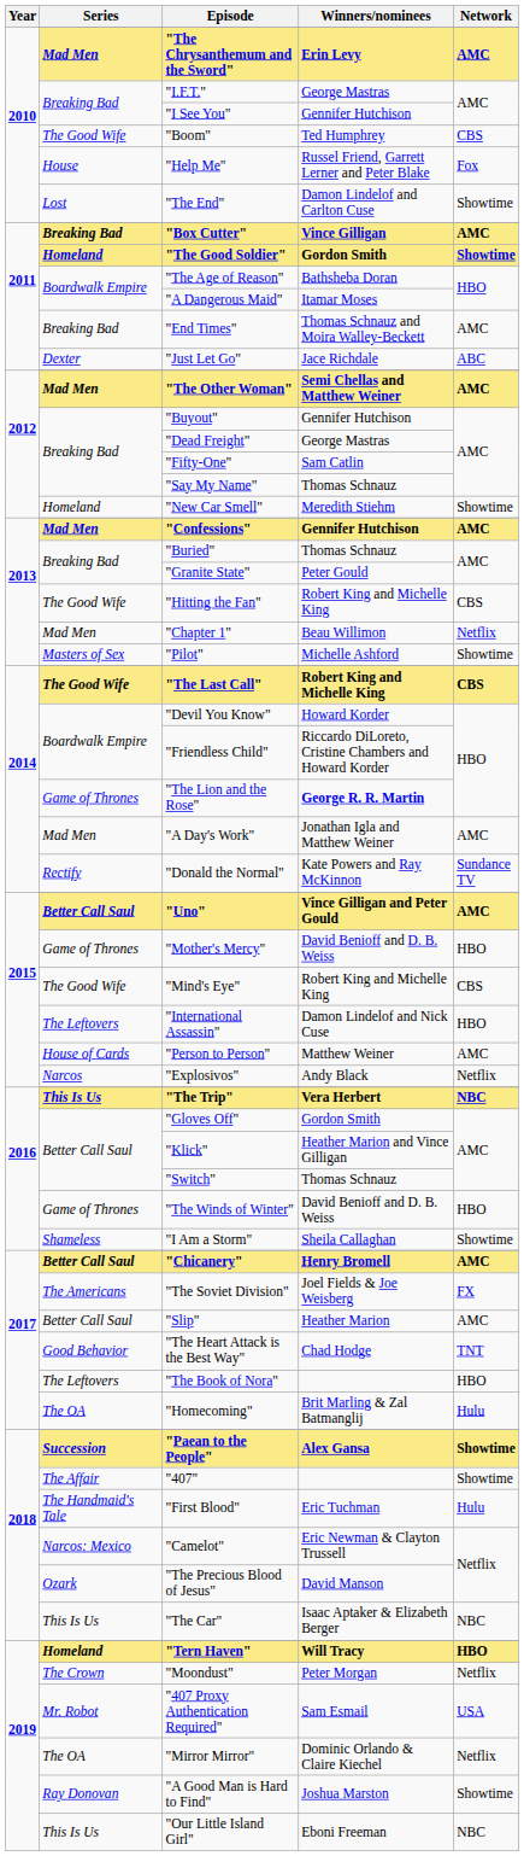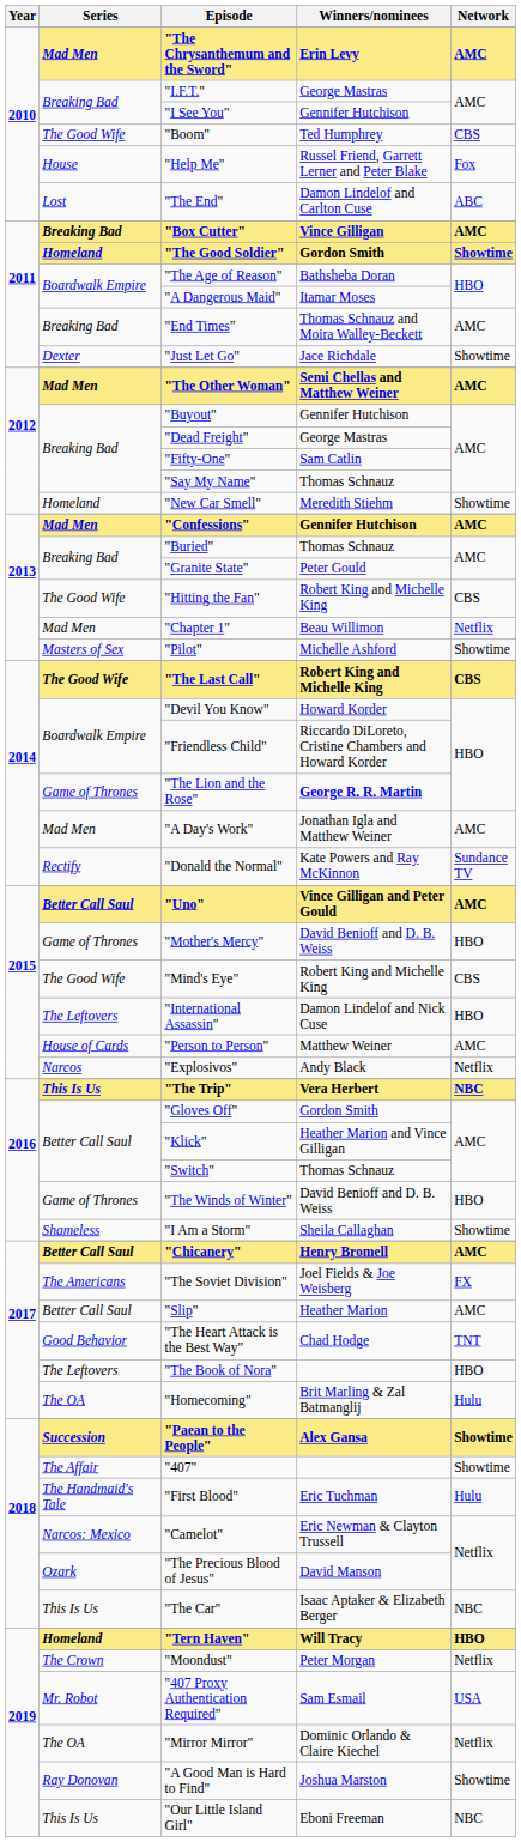 <table class="wikitable" width="95%" cellpadding="4">
 <tr>
 <th width="5%">Year</th>
 <th width="30%">Series</th>
 <th width="30%">Episode</th>
 <th width="40%">Winners/nominees</th>
 <th width="10%">Network</th>
 </tr>
 <tr>
 <td rowspan=7 style="text-align:center"><strong><a href='#'>2010</a></strong><br> <br></td>
 </tr>
 <tr style="background:#FAEB86">
 <td><strong><em><a href='#'>Mad Men</a></em></strong></td>
 <td><strong>"<a href='#'>The Chrysanthemum and the Sword</a>"</strong></td>
 <td><strong><a href='#'>Erin Levy</a></strong></td>
 <td><strong><a href='#'>AMC</a></strong></td>
 </tr>
 <tr>
 <td rowspan=2><em><a href='#'>Breaking Bad</a></em></td>
 <td>"<a href='#'>I.F.T.</a>"</td>
 <td><a href='#'>George Mastras</a></td>
 <td rowspan=2>AMC</td>
 </tr>
 <tr>
 <td>"<a href='#'>I See You</a>"</td>
 <td><a href='#'>Gennifer Hutchison</a></td>
 </tr>
 <tr>
 <td><em><a href='#'>The Good Wife</a></em></td>
 <td>"Boom"</td>
 <td><a href='#'>Ted Humphrey</a></td>
 <td><a href='#'>CBS</a></td>
 </tr>
 <tr>
 <td><em><a href='#'>House</a></em></td>
 <td>"<a href='#'>Help Me</a>"</td>
 <td><a href='#'>Russel Friend</a>, <a href='#'>Garrett Lerner</a> and <a href='#'>Peter Blake</a></td>
 <td><a href='#'>Fox</a></td>
 </tr>
 <tr>
 <td><em><a href='#'>Lost</a></em></td>
 <td>"<a href='#'>The End</a>"</td>
 <td><a href='#'>Damon Lindelof</a> and <a href='#'>Carlton Cuse</a></td>
-<td>Showtime</td>
+<td><a href='#'>ABC</a></td>
 </tr>
 <tr>
 <td rowspan=7 style="text-align:center"><strong><a href='#'>2011</a></strong><br><br><br></td>
 </tr>
 <tr style="background:#FAEB86">
 <td><strong><em>Breaking Bad</em></strong></td>
 <td><strong>"<a href='#'>Box Cutter</a>"</strong></td>
 <td><strong><a href='#'>Vince Gilligan</a></strong></td>
 <td><strong>AMC</strong></td>
 </tr>
 <tr style="background:#FAEB86;">
 <td><strong><em><a href='#'>Homeland</a></em></strong></td>
 <td><strong>"<a href='#'>The Good Soldier</a>"</strong></td>
 <td><strong>Gordon Smith</strong></td>
 <td><strong><a href='#'>Showtime</a></strong></td>
 </tr>
 <tr>
 <td rowspan=2><em><a href='#'>Boardwalk Empire</a></em></td>
 <td>"<a href='#'>The Age of Reason</a>"</td>
 <td><a href='#'>Bathsheba Doran</a></td>
 <td rowspan=2><a href='#'>HBO</a></td>
 </tr>
 <tr>
 <td>"<a href='#'>A Dangerous Maid</a>"</td>
 <td><a href='#'>Itamar Moses</a></td>
 </tr>
 <tr>
 <td><em>Breaking Bad</em></td>
 <td>"<a href='#'>End Times</a>"</td>
 <td><a href='#'>Thomas Schnauz</a> and <a href='#'>Moira Walley-Beckett</a></td>
 <td>AMC</td>
 </tr>
 <tr>
 <td><em><a href='#'>Dexter</a></em></td>
 <td>"<a href='#'>Just Let Go</a>"</td>
 <td><a href='#'>Jace Richdale</a></td>
-<td><a href='#'>ABC</a></td>
+<td>Showtime</td>
 </tr>
 <tr>
 <td rowspan=7 style="text-align:center"><strong><a href='#'>2012</a></strong><br><br><br></td>
 </tr>
 <tr style="background:#FAEB86">
 <td><strong><em>Mad Men</em></strong></td>
 <td><strong>"<a href='#'>The Other Woman</a>"</strong></td>
 <td><strong><a href='#'>Semi Chellas</a> and <a href='#'>Matthew Weiner</a></strong></td>
 <td><strong>AMC</strong></td>
 </tr>
 <tr>
 <td rowspan=4><em>Breaking Bad</em></td>
 <td>"<a href='#'>Buyout</a>"</td>
 <td>Gennifer Hutchison</td>
 <td rowspan=4>AMC</td>
 </tr>
 <tr>
 <td>"<a href='#'>Dead Freight</a>"</td>
 <td>George Mastras</td>
 </tr>
 <tr>
 <td>"<a href='#'>Fifty-One</a>"</td>
 <td><a href='#'>Sam Catlin</a></td>
 </tr>
 <tr>
 <td>"<a href='#'>Say My Name</a>"</td>
 <td>Thomas Schnauz</td>
 </tr>
 <tr>
 <td><em>Homeland</em></td>
 <td>"<a href='#'>New Car Smell</a>"</td>
 <td><a href='#'>Meredith Stiehm</a></td>
 <td>Showtime</td>
 </tr>
 <tr>
 <td rowspan=7 style="text-align:center"><strong><a href='#'>2013</a></strong><br><br><br></td>
 </tr>
 <tr style="background:#FAEB86;">
 <td><strong><em><a href='#'>Mad Men</a></em></strong></td>
 <td><strong>"<a href='#'>Confessions</a>"</strong></td>
 <td><strong>Gennifer Hutchison</strong></td>
 <td><strong>AMC</strong></td>
 </tr>
 <tr>
 <td rowspan=2><em>Breaking Bad</em></td>
 <td>"<a href='#'>Buried</a>"</td>
 <td>Thomas Schnauz</td>
 <td rowspan=2>AMC</td>
 </tr>
 <tr>
 <td>"<a href='#'>Granite State</a>"</td>
 <td><a href='#'>Peter Gould</a></td>
 </tr>
 <tr>
 <td><em>The Good Wife</em></td>
 <td>"<a href='#'>Hitting the Fan</a>"</td>
 <td><a href='#'>Robert King</a> and <a href='#'>Michelle King</a></td>
 <td>CBS</td>
 </tr>
 <tr>
 <td><em>Mad Men</em></td>
 <td>"<a href='#'>Chapter 1</a>"</td>
 <td><a href='#'>Beau Willimon</a></td>
 <td><a href='#'>Netflix</a></td>
 </tr>
 <tr>
 <td><em><a href='#'>Masters of Sex</a></em></td>
 <td>"<a href='#'>Pilot</a>"</td>
 <td><a href='#'>Michelle Ashford</a></td>
 <td>Showtime</td>
 </tr>
 <tr>
 <td rowspan=7 style="text-align:center"><strong><a href='#'>2014</a></strong><br><br><br></td>
 </tr>
 <tr style="background:#FAEB86;">
 <td><strong><em>The Good Wife</em></strong></td>
 <td><strong>"<a href='#'>The Last Call</a>"</strong></td>
 <td><strong>Robert King and Michelle King</strong></td>
 <td><strong>CBS</strong></td>
 </tr>
 <tr>
 <td rowspan=2><em>Boardwalk Empire</em></td>
 <td>"Devil You Know"</td>
 <td><a href='#'>Howard Korder</a></td>
 <td rowspan=3>HBO</td>
 </tr>
 <tr>
 <td>"Friendless Child"</td>
 <td>Riccardo DiLoreto, Cristine Chambers and Howard Korder</td>
 </tr>
 <tr>
 <td><em><a href='#'>Game of Thrones</a></em></td>
 <td>"<a href='#'>The Lion and the Rose</a>"</td>
 <td><strong><a href='#'>George R. R. Martin</a></strong></td>
 </tr>
 <tr>
 <td><em>Mad Men</em></td>
 <td>"A Day's Work"</td>
 <td>Jonathan Igla and Matthew Weiner</td>
 <td>AMC</td>
 </tr>
 <tr>
 <td><em><a href='#'>Rectify</a></em></td>
 <td>"Donald the Normal"</td>
 <td>Kate Powers and <a href='#'>Ray McKinnon</a></td>
 <td><a href='#'>Sundance TV</a></td>
 </tr>
 <tr>
 <td rowspan=7 style="text-align:center"><strong><a href='#'>2015</a></strong><br><br><br></td>
 </tr>
 <tr style="background:#FAEB86;">
 <td><strong><em><a href='#'>Better Call Saul</a></em></strong></td>
 <td><strong>"<a href='#'>Uno</a>"</strong></td>
 <td><strong>Vince Gilligan and Peter Gould</strong></td>
 <td><strong>AMC</strong></td>
 </tr>
 <tr>
 <td><em>Game of Thrones</em></td>
 <td>"<a href='#'>Mother's Mercy</a>"</td>
 <td><a href='#'>David Benioff</a> and <a href='#'>D. B. Weiss</a></td>
 <td>HBO</td>
 </tr>
 <tr>
 <td><em>The Good Wife</em></td>
 <td>"Mind's Eye"</td>
 <td>Robert King and Michelle King</td>
 <td>CBS</td>
 </tr>
 <tr>
 <td><em><a href='#'>The Leftovers</a></em></td>
 <td>"<a href='#'>International Assassin</a>"</td>
 <td>Damon Lindelof and Nick Cuse</td>
 <td>HBO</td>
 </tr>
 <tr>
 <td><em><a href='#'>House of Cards</a></em></td>
 <td>"<a href='#'>Person to Person</a>"</td>
 <td>Matthew Weiner</td>
 <td>AMC</td>
 </tr>
 <tr>
 <td><em><a href='#'>Narcos</a></em></td>
 <td>"Explosivos"</td>
 <td>Andy Black</td>
 <td>Netflix</td>
 </tr>
 <tr>
 <td rowspan=7 style="text-align:center"><strong><a href='#'>2016</a></strong><br><br><br></td>
 </tr>
 <tr style="background:#FAEB86;">
 <td><strong><em><a href='#'>This Is Us</a></em></strong></td>
 <td><strong>"The Trip"</strong></td>
 <td><strong>Vera Herbert</strong></td>
 <td><strong><a href='#'>NBC</a></strong></td>
 </tr>
 <tr>
 <td rowspan=3><em>Better Call Saul</em></td>
 <td>"<a href='#'>Gloves Off</a>"</td>
 <td><a href='#'>Gordon Smith</a></td>
 <td rowspan=3>AMC</td>
 </tr>
 <tr>
 <td>"<a href='#'>Klick</a>"</td>
 <td><a href='#'>Heather Marion</a> and Vince Gilligan</td>
 </tr>
 <tr>
 <td>"<a href='#'>Switch</a>"</td>
 <td>Thomas Schnauz</td>
 </tr>
 <tr>
 <td><em>Game of Thrones</em></td>
 <td>"<a href='#'>The Winds of Winter</a>"</td>
 <td>David Benioff and D. B. Weiss</td>
 <td>HBO</td>
 </tr>
 <tr>
 <td><em><a href='#'>Shameless</a></em></td>
 <td>"I Am a Storm"</td>
 <td><a href='#'>Sheila Callaghan</a></td>
 <td>Showtime</td>
 </tr>
 <tr>
 <td rowspan=7 style="text-align:center"><strong><a href='#'>2017</a></strong><br><br><br></td>
 </tr>
 <tr style="background:#FAEB86;">
 <td><strong><em>Better Call Saul</em></strong></td>
 <td><strong>"<a href='#'>Chicanery</a>"</strong></td>
 <td><strong><a href='#'>Henry Bromell</a></strong></td>
 <td><strong>AMC</strong></td>
 </tr>
 <tr>
 <td><em><a href='#'>The Americans</a></em></td>
 <td>"The Soviet Division"</td>
 <td>Joel Fields & <a href='#'>Joe Weisberg</a></td>
 <td><a href='#'>FX</a></td>
 </tr>
 <tr>
 <td><em>Better Call Saul</em></td>
 <td>"<a href='#'>Slip</a>"</td>
 <td><a href='#'>Heather Marion</a></td>
 <td>AMC</td>
 </tr>
 <tr>
 <td><em><a href='#'>Good Behavior</a></em></td>
 <td>"The Heart Attack is the Best Way"</td>
 <td><a href='#'>Chad Hodge</a></td>
 <td><a href='#'>TNT</a></td>
 </tr>
 <tr>
 <td><em>The Leftovers</em></td>
 <td>"<a href='#'>The Book of Nora</a>"</td>
 <td></td>
 <td>HBO</td>
 </tr>
 <tr>
 <td><em><a href='#'>The OA</a></em></td>
 <td>"Homecoming"</td>
 <td><a href='#'>Brit Marling</a> & Zal Batmanglij</td>
 <td><a href='#'>Hulu</a></td>
 </tr>
 <tr>
 <td rowspan=7 style="text-align:center"><strong><a href='#'>2018</a></strong><br><br><br></td>
 </tr>
 <tr style="background:#FAEB86;">
 <td><strong><em><a href='#'>Succession</a></em></strong></td>
 <td><strong>"<a href='#'>Paean to the People</a>"</strong></td>
 <td><strong><a href='#'>Alex Gansa</a></strong></td>
 <td><strong>Showtime</strong></td>
 </tr>
 <tr>
 <td><em><a href='#'>The Affair</a></em></td>
 <td>"407"</td>
 <td></td>
 <td>Showtime</td>
 </tr>
 <tr>
 <td><em><a href='#'>The Handmaid's Tale</a></em></td>
 <td>"First Blood"</td>
 <td><a href='#'>Eric Tuchman</a></td>
 <td><a href='#'>Hulu</a></td>
 </tr>
 <tr>
 <td><em><a href='#'>Narcos: Mexico</a></em></td>
 <td>"Camelot"</td>
 <td><a href='#'>Eric Newman</a> & Clayton Trussell</td>
 <td rowspan=2>Netflix</td>
 </tr>
 <tr>
 <td><em><a href='#'>Ozark</a></em></td>
 <td>"The Precious Blood of Jesus"</td>
 <td><a href='#'>David Manson</a></td>
 </tr>
 <tr>
 <td><em>This Is Us</em></td>
 <td>"The Car"</td>
 <td>Isaac Aptaker & Elizabeth Berger</td>
 <td>NBC</td>
 </tr>
 <tr>
 <td rowspan=7 style="text-align:center"><strong><a href='#'>2019</a></strong><br><br><br></td>
 </tr>
 <tr style="background:#FAEB86;">
 <td><strong><em>Homeland</em></strong></td>
 <td><strong>"<a href='#'>Tern Haven</a>"</strong></td>
 <td><strong>Will Tracy</strong></td>
 <td><strong>HBO</strong></td>
 </tr>
 <tr>
 <td><em><a href='#'>The Crown</a></em></td>
 <td>"Moondust"</td>
 <td><a href='#'>Peter Morgan</a></td>
 <td>Netflix</td>
 </tr>
 <tr>
 <td><em><a href='#'>Mr. Robot</a></em></td>
 <td>"<a href='#'>407 Proxy Authentication Required</a>"</td>
 <td><a href='#'>Sam Esmail</a></td>
 <td><a href='#'>USA</a></td>
 </tr>
 <tr>
 <td><em>The OA</em></td>
 <td>"Mirror Mirror"</td>
 <td>Dominic Orlando & Claire Kiechel</td>
 <td>Netflix</td>
 </tr>
 <tr>
 <td><em><a href='#'>Ray Donovan</a></em></td>
 <td>"A Good Man is Hard to Find"</td>
 <td><a href='#'>Joshua Marston</a></td>
 <td>Showtime</td>
 </tr>
 <tr>
 <td><em>This Is Us</em></td>
 <td>"Our Little Island Girl"</td>
 <td>Eboni Freeman</td>
 <td>NBC</td>
 </tr>
 </table>
